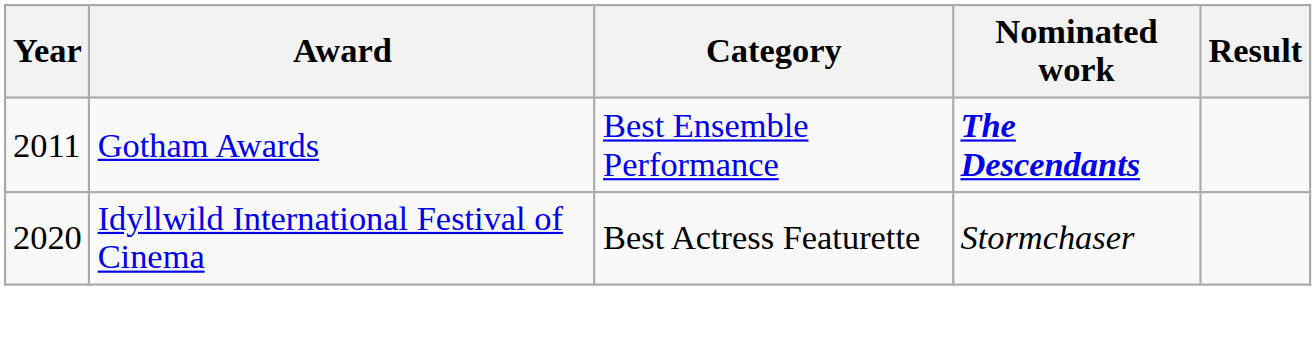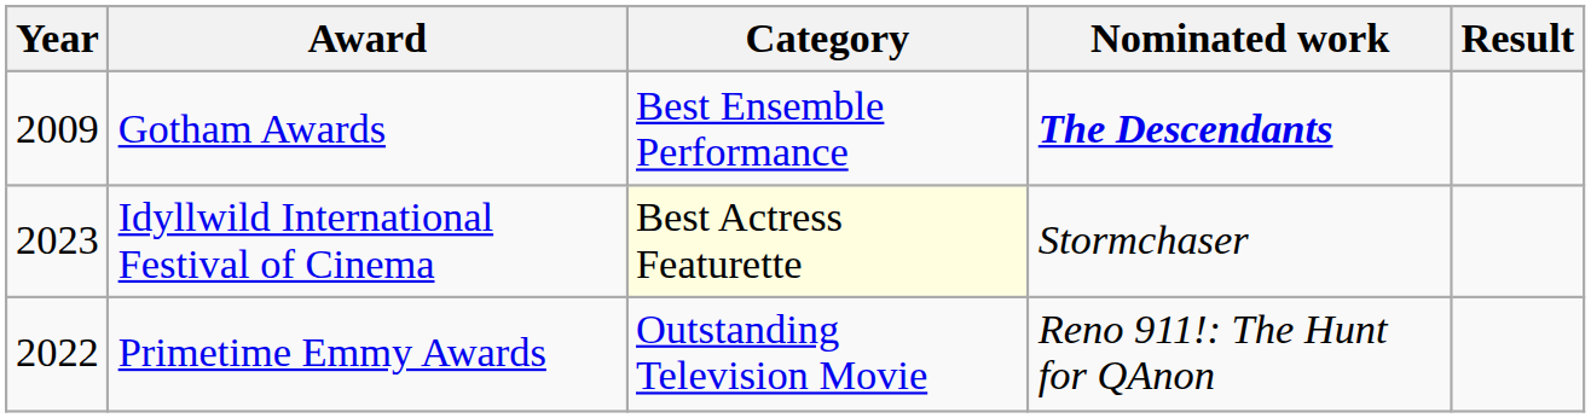 <table class="wikitable">
 <tr>
 <th>Year</th>
 <th>Award</th>
 <th>Category</th>
 <th>Nominated work</th>
 <th>Result</th>
 </tr>
 <tr>
-<td>2011</td>
+<td>2009</td>
 <td><a href='#'>Gotham Awards</a></td>
 <td><a href='#'>Best Ensemble Performance</a> </td>
 <td><strong><em><a href='#'>The Descendants</a></em></strong></td>
 <td></td>
 </tr>
 <tr>
-<td>2020</td>
+<td>2023</td>
 <td><a href='#'>Idyllwild International Festival of Cinema</a></td>
-<td>Best Actress Featurette</td>
+<td style="background: lightyellow;">Best Actress Featurette</td>
 <td><em>Stormchaser</em></td>
 <td></td>
 </tr>
+<tr>
+<td>2022</td>
+<td><a href='#'>Primetime Emmy Awards</a></td>
+<td><a href='#'>Outstanding Television Movie</a></td>
+<td><em>Reno 911!: The Hunt for QAnon</em></td>
+<td></td>
+</tr>
 </table>
